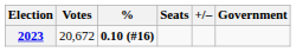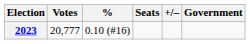 <table class=wikitable>
 <tr>
 <th>Election</th>
 <th>Votes</th>
 <th>%</th>
 <th>Seats</th>
 <th>+/–</th>
 <th>Government</th>
 </tr>
 <tr>
 <th><a href='#'>2023</a></th>
-<td>20,672</td>
-<td><strong>0.10 (#16)</strong></td>
+<td>20,777</td>
+<td>0.10 (#16)</td>
 <td></td>
 <td></td>
 <td></td>
 </tr>
 </table>
